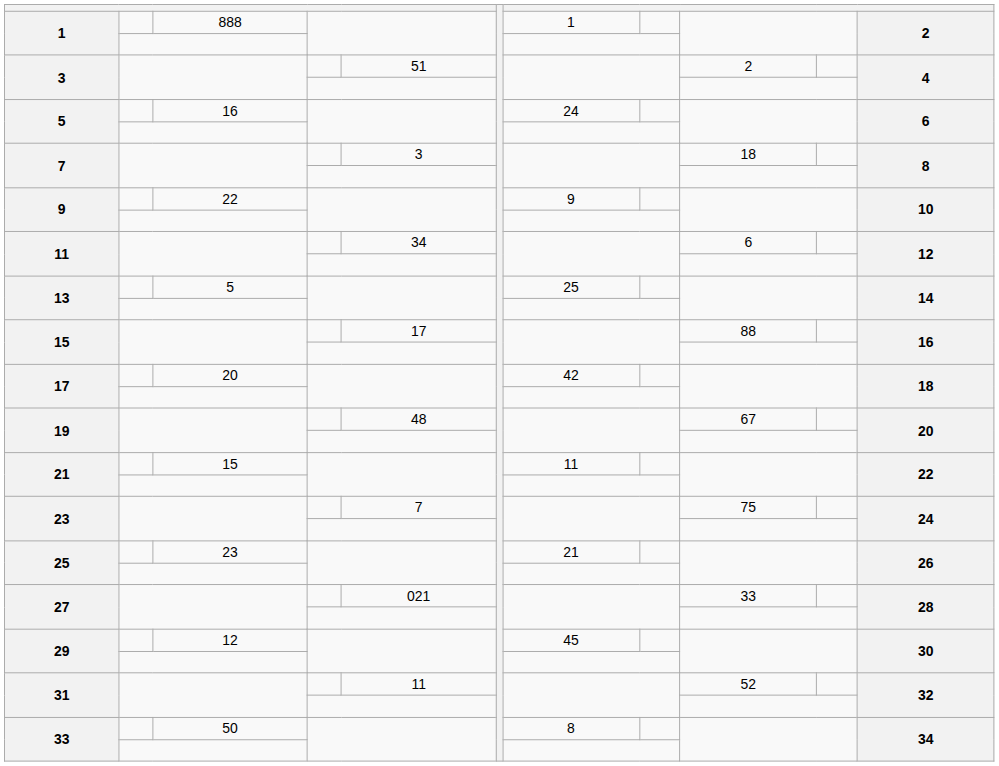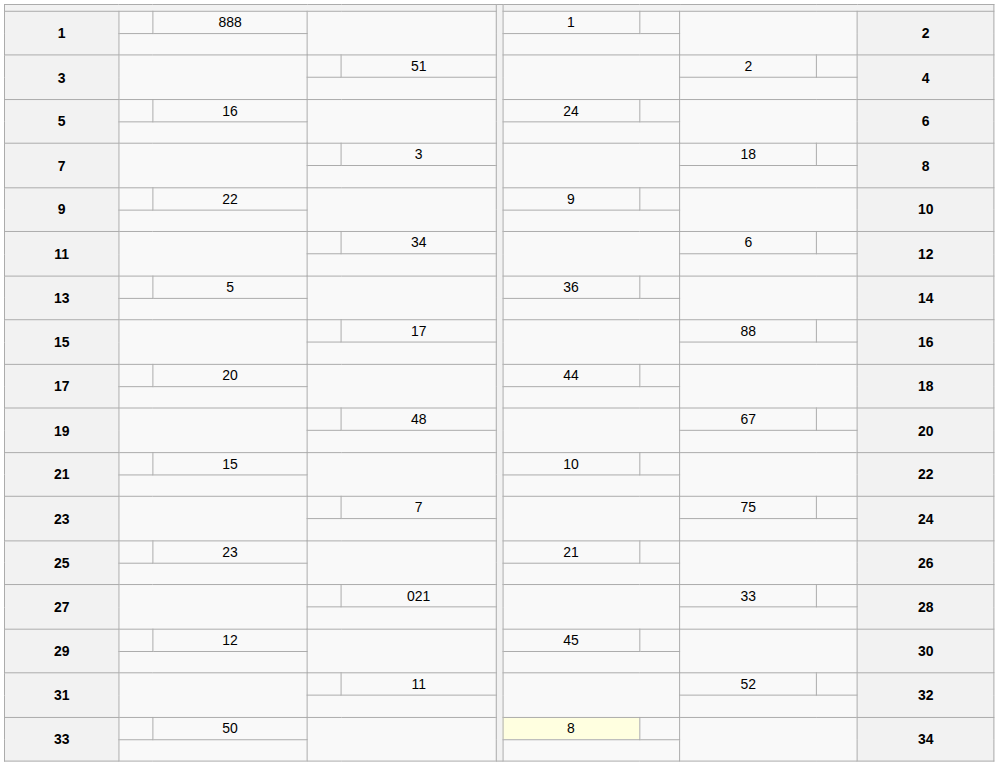 <table class="wikitable" style="font-size: 90%;">
 <tr>
 <th colspan="6" width="500px"></th>
 <th rowspan="35"></th>
 <th colspan="6" width="500px"></th>
 </tr>
 <tr>
 <th rowspan="2">1</th>
 <td align="left"><br></td>
 <td align="center">888</td>
 <td colspan=3 rowspan=2></td>
 <td align="center">1</td>
 <td align="left"><br></td>
 <td colspan=3 rowspan=2></td>
 <th rowspan="2">2</th>
 </tr>
 <tr>
 <td colspan=2 align="center"><br></td>
 <td colspan=2 align="center"><br></td>
 </tr>
 <tr>
 <th rowspan="2">3</th>
 <td colspan=3 rowspan=2></td>
 <td align="left"><br></td>
 <td align="center">51</td>
 <td colspan=3 rowspan=2></td>
 <td align="center">2</td>
 <td align="left"><br></td>
 <th rowspan="2">4</th>
 </tr>
 <tr>
 <td colspan=2 align="center"><br></td>
 <td colspan=2 align="center"><br></td>
 </tr>
 <tr>
 <th rowspan="2">5</th>
 <td align="left"><br></td>
 <td align="center">16</td>
 <td colspan=3 rowspan=2></td>
 <td align="center">24</td>
 <td align="left"><br></td>
 <td colspan=3 rowspan=2></td>
 <th rowspan="2">6</th>
 </tr>
 <tr>
 <td colspan=2 align="center"><br></td>
 <td colspan=2 align="center"><br></td>
 </tr>
 <tr>
 <th rowspan="2">7</th>
 <td colspan=3 rowspan=2></td>
 <td align="left"><br></td>
 <td align="center">3</td>
 <td colspan=3 rowspan=2></td>
 <td align="center">18</td>
 <td align="left"><br></td>
 <th rowspan="2">8</th>
 </tr>
 <tr>
 <td colspan=2 align="center"><br></td>
 <td colspan=2 align="center"><br></td>
 </tr>
 <tr>
 <th rowspan="2">9</th>
 <td align="left"><br></td>
 <td align="center">22</td>
 <td colspan=3 rowspan=2></td>
 <td align="center">9</td>
 <td align="left"><br></td>
 <td colspan=3 rowspan=2></td>
 <th rowspan="2">10</th>
 </tr>
 <tr>
 <td colspan=2 align="center"><br></td>
 <td colspan=2 align="center"><br></td>
 </tr>
 <tr>
 <th rowspan="2">11</th>
 <td colspan=3 rowspan=2></td>
 <td align="left"><br></td>
 <td align="center">34</td>
 <td colspan=3 rowspan=2></td>
 <td align="center">6</td>
 <td align="left"><br></td>
 <th rowspan="2">12</th>
 </tr>
 <tr>
 <td colspan=2 align="center"><br></td>
 <td colspan=2 align="center"><br></td>
 </tr>
 <tr>
 <th rowspan="2">13</th>
 <td align="left"><br></td>
 <td align="center">5</td>
 <td colspan=3 rowspan=2></td>
-<td align="center">25</td>
+<td align="center">36</td>
 <td align="left"><br></td>
 <td colspan=3 rowspan=2></td>
 <th rowspan="2">14</th>
 </tr>
 <tr>
 <td colspan=2 align="center"><br></td>
 <td colspan=2 align="center"><br></td>
 </tr>
 <tr>
 <th rowspan="2">15</th>
 <td colspan=3 rowspan=2></td>
 <td align="left"><br></td>
 <td align="center">17</td>
 <td colspan=3 rowspan=2></td>
 <td align="center">88</td>
 <td align="left"><br></td>
 <th rowspan="2">16</th>
 </tr>
 <tr>
 <td colspan=2 align="center"><br></td>
 <td colspan=2 align="center"><br></td>
 </tr>
 <tr>
 <th rowspan="2">17</th>
 <td align="left"><br></td>
 <td align="center">20</td>
 <td colspan=3 rowspan=2></td>
-<td align="center">42</td>
+<td align="center">44</td>
 <td align="left"><br></td>
 <td colspan=3 rowspan=2></td>
 <th rowspan="2">18</th>
 </tr>
 <tr>
 <td colspan=2 align="center"><br></td>
 <td colspan=2 align="center"><br></td>
 </tr>
 <tr>
 <th rowspan="2">19</th>
 <td colspan=3 rowspan=2></td>
 <td align="left"><br></td>
 <td align="center">48</td>
 <td colspan=3 rowspan=2></td>
 <td align="center">67</td>
 <td align="left"><br></td>
 <th rowspan="2">20</th>
 </tr>
 <tr>
 <td colspan=2 align="center"><br></td>
 <td colspan=2 align="center"><br></td>
 </tr>
 <tr>
 <th rowspan="2">21</th>
 <td align="left"><br></td>
 <td align="center">15</td>
 <td colspan=3 rowspan=2></td>
-<td align="center">11</td>
+<td align="center">10</td>
 <td align="left"><br></td>
 <td colspan=3 rowspan=2></td>
 <th rowspan="2">22</th>
 </tr>
 <tr>
 <td colspan=2 align="center"><br></td>
 <td colspan=2 align="center"><br></td>
 </tr>
 <tr>
 <th rowspan="2">23</th>
 <td colspan=3 rowspan=2></td>
 <td align="left"><br></td>
 <td align="center">7</td>
 <td colspan=3 rowspan=2></td>
 <td align="center">75</td>
 <td align="left"><br></td>
 <th rowspan="2">24</th>
 </tr>
 <tr>
 <td colspan=2 align="center"><br></td>
 <td colspan=2 align="center"><br></td>
 </tr>
 <tr>
 <th rowspan="2">25</th>
 <td align="left"><br></td>
 <td align="center">23</td>
 <td colspan=3 rowspan=2></td>
 <td align="center">21</td>
 <td align="left"><br></td>
 <td colspan=3 rowspan=2></td>
 <th rowspan="2">26</th>
 </tr>
 <tr>
 <td colspan=2 align="center"><br></td>
 <td colspan=2 align="center"><br></td>
 </tr>
 <tr>
 <th rowspan="2">27</th>
 <td colspan=3 rowspan=2></td>
 <td align="left"><br></td>
 <td align="center">021</td>
 <td colspan=3 rowspan=2></td>
 <td align="center">33</td>
 <td align="left"><br></td>
 <th rowspan="2">28</th>
 </tr>
 <tr>
 <td colspan=2 align="center"><br></td>
 <td colspan=2 align="center"><br></td>
 </tr>
 <tr>
 <th rowspan="2">29</th>
 <td align="left"><br></td>
 <td align="center">12</td>
 <td colspan=3 rowspan=2></td>
 <td align="center">45</td>
 <td align="left"><br></td>
 <td colspan=3 rowspan=2></td>
 <th rowspan="2">30</th>
 </tr>
 <tr>
 <td colspan=2 align="center"><br></td>
 <td colspan=2 align="center"><br></td>
 </tr>
 <tr>
 <th rowspan="2">31</th>
 <td colspan=3 rowspan=2></td>
 <td align="left"><br></td>
 <td align="center">11</td>
 <td colspan=3 rowspan=2></td>
 <td align="center">52</td>
 <td align="left"><br></td>
 <th rowspan="2">32</th>
 </tr>
 <tr>
 <td colspan=2 align="center"><br></td>
 <td colspan=2 align="center"><br></td>
 </tr>
 <tr>
 <th rowspan="2">33</th>
 <td align="left"><br></td>
 <td align="center">50</td>
 <td colspan=3 rowspan=2></td>
-<td align="center">8</td>
+<td align="center" style="background: lightyellow;">8</td>
 <td align="left"><br></td>
 <td colspan=3 rowspan=2></td>
 <th rowspan="2">34</th>
 </tr>
 <tr>
 <td colspan=2 align="center"><br></td>
 <td colspan=2 align="center"><br></td>
 </tr>
 </table>
